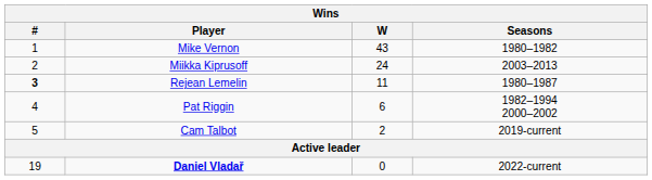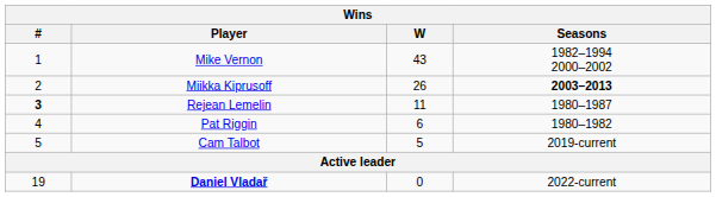 <table class="wikitable" style="text-align: center; font-size: 95%" width="70%">
 <tr>
 <th colspan="4">Wins</th>
 </tr>
 <tr>
 <th>#</th>
 <th>Player</th>
 <th>W</th>
 <th>Seasons</th>
 </tr>
 <tr>
 <td>1</td>
 <td><a href='#'>Mike Vernon</a></td>
 <td>43</td>
-<td>1980–1982</td>
+<td>1982–1994<br>2000–2002</td>
 </tr>
 <tr>
 <td>2</td>
 <td><a href='#'>Miikka Kiprusoff</a></td>
-<td>24</td>
-<td>2003–2013</td>
+<td>26</td>
+<td><strong>2003–2013</strong></td>
 </tr>
 <tr>
 <td><strong>3</strong></td>
 <td><a href='#'>Rejean Lemelin</a></td>
 <td>11</td>
 <td>1980–1987</td>
 </tr>
 <tr>
 <td>4</td>
 <td><a href='#'>Pat Riggin</a></td>
 <td>6</td>
-<td>1982–1994<br>2000–2002</td>
+<td>1980–1982</td>
 </tr>
 <tr>
 <td>5</td>
 <td><a href='#'>Cam Talbot</a></td>
-<td>2</td>
+<td>5</td>
 <td>2019-current</td>
 </tr>
 <tr>
 <th colspan="4">Active leader</th>
 </tr>
 <tr>
 <td>19</td>
 <td><strong><a href='#'>Daniel Vladař</a></strong></td>
 <td>0</td>
 <td>2022-current</td>
 </tr>
 </table>
